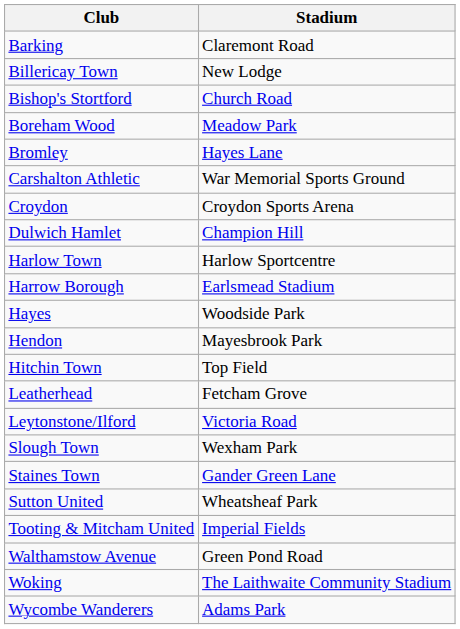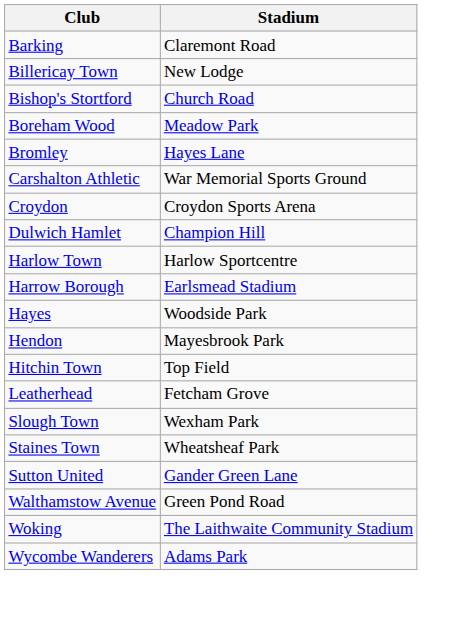 <table class="wikitable sortable">
 <tr>
 <th>Club</th>
 <th>Stadium</th>
 </tr>
 <tr>
 <td><a href='#'>Barking</a></td>
 <td>Claremont Road</td>
 </tr>
 <tr>
 <td><a href='#'>Billericay Town</a></td>
 <td>New Lodge</td>
 </tr>
 <tr>
 <td><a href='#'>Bishop's Stortford</a></td>
 <td><a href='#'>Church Road</a></td>
 </tr>
 <tr>
 <td><a href='#'>Boreham Wood</a></td>
 <td><a href='#'>Meadow Park</a></td>
 </tr>
 <tr>
 <td><a href='#'>Bromley</a></td>
 <td><a href='#'>Hayes Lane</a></td>
 </tr>
 <tr>
 <td><a href='#'>Carshalton Athletic</a></td>
 <td>War Memorial Sports Ground</td>
 </tr>
 <tr>
 <td><a href='#'>Croydon</a></td>
 <td>Croydon Sports Arena</td>
 </tr>
 <tr>
 <td><a href='#'>Dulwich Hamlet</a></td>
 <td><a href='#'>Champion Hill</a></td>
 </tr>
 <tr>
 <td><a href='#'>Harlow Town</a></td>
 <td>Harlow Sportcentre</td>
 </tr>
 <tr>
 <td><a href='#'>Harrow Borough</a></td>
 <td><a href='#'>Earlsmead Stadium</a></td>
 </tr>
 <tr>
 <td><a href='#'>Hayes</a></td>
 <td>Woodside Park</td>
 </tr>
 <tr>
 <td><a href='#'>Hendon</a></td>
 <td>Mayesbrook Park</td>
 </tr>
 <tr>
 <td><a href='#'>Hitchin Town</a></td>
 <td>Top Field</td>
 </tr>
 <tr>
 <td><a href='#'>Leatherhead</a></td>
 <td>Fetcham Grove</td>
 </tr>
 <tr>
-<td><a href='#'>Leytonstone/Ilford</a></td>
-<td><a href='#'>Victoria Road</a></td>
-</tr>
-<tr>
 <td><a href='#'>Slough Town</a></td>
 <td>Wexham Park</td>
 </tr>
 <tr>
 <td><a href='#'>Staines Town</a></td>
-<td><a href='#'>Gander Green Lane</a></td>
+<td>Wheatsheaf Park</td>
 </tr>
 <tr>
 <td><a href='#'>Sutton United</a></td>
-<td>Wheatsheaf Park</td>
-</tr>
-<tr>
-<td><a href='#'>Tooting & Mitcham United</a></td>
-<td><a href='#'>Imperial Fields</a></td>
+<td><a href='#'>Gander Green Lane</a></td>
 </tr>
 <tr>
 <td><a href='#'>Walthamstow Avenue</a></td>
 <td>Green Pond Road</td>
 </tr>
 <tr>
 <td><a href='#'>Woking</a></td>
 <td><a href='#'>The Laithwaite Community Stadium</a></td>
 </tr>
 <tr>
 <td><a href='#'>Wycombe Wanderers</a></td>
 <td><a href='#'>Adams Park</a></td>
 </tr>
 </table>
